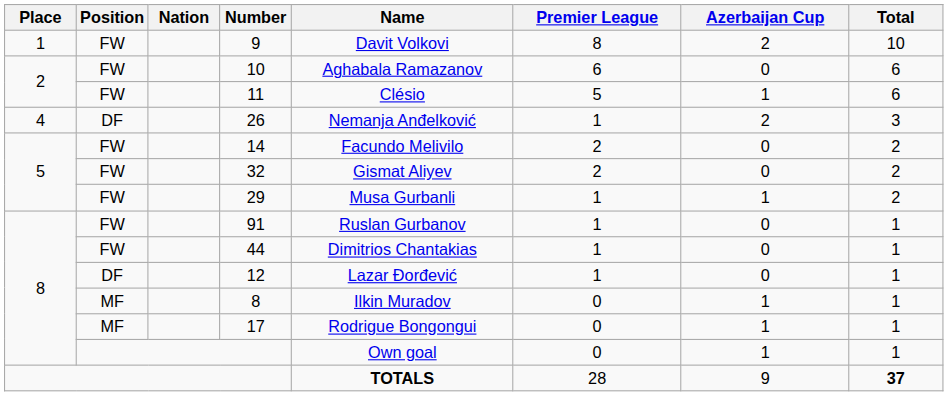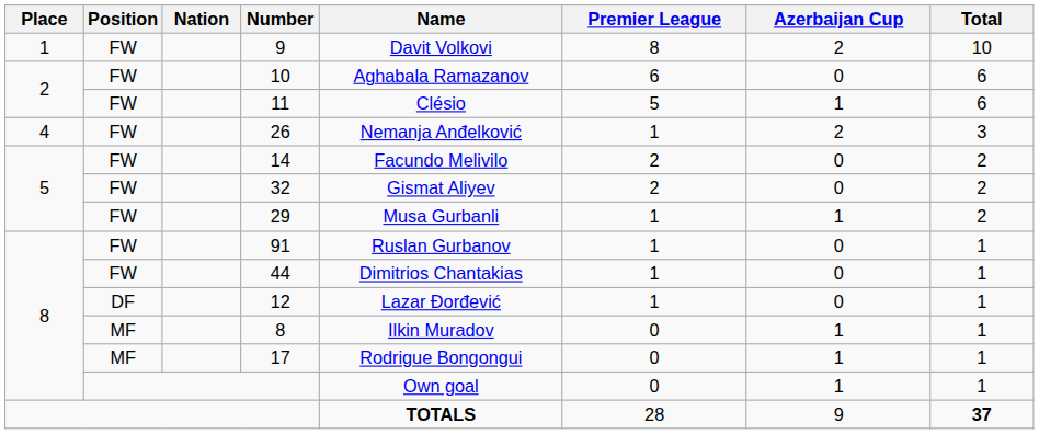 <table class="wikitable" style="font-size: 95%; text-align: center;">
 <tr>
 <th width=60>Place</th>
 <th width=60>Position</th>
 <th width=60>Nation</th>
 <th width=60>Number</th>
 <th width=200>Name</th>
 <th width=150><a href='#'>Premier League</a></th>
 <th width=150><a href='#'>Azerbaijan Cup</a></th>
 <th width=80>Total</th>
 </tr>
 <tr>
 <td>1</td>
 <td>FW</td>
 <td></td>
 <td>9</td>
 <td><a href='#'>Davit Volkovi</a></td>
 <td>8</td>
 <td>2</td>
 <td>10</td>
 </tr>
 <tr>
 <td rowspan="2">2</td>
 <td>FW</td>
 <td></td>
 <td>10</td>
 <td><a href='#'>Aghabala Ramazanov</a></td>
 <td>6</td>
 <td>0</td>
 <td>6</td>
 </tr>
 <tr>
 <td>FW</td>
 <td></td>
 <td>11</td>
 <td><a href='#'>Clésio</a></td>
 <td>5</td>
 <td>1</td>
 <td>6</td>
 </tr>
 <tr>
 <td>4</td>
-<td>DF</td>
+<td>FW</td>
 <td></td>
 <td>26</td>
 <td><a href='#'>Nemanja Anđelković</a></td>
 <td>1</td>
 <td>2</td>
 <td>3</td>
 </tr>
 <tr>
 <td rowspan="3">5</td>
 <td>FW</td>
 <td></td>
 <td>14</td>
 <td><a href='#'>Facundo Melivilo</a></td>
 <td>2</td>
 <td>0</td>
 <td>2</td>
 </tr>
 <tr>
 <td>FW</td>
 <td></td>
 <td>32</td>
 <td><a href='#'>Gismat Aliyev</a></td>
 <td>2</td>
 <td>0</td>
 <td>2</td>
 </tr>
 <tr>
 <td>FW</td>
 <td></td>
 <td>29</td>
 <td><a href='#'>Musa Gurbanli</a></td>
 <td>1</td>
 <td>1</td>
 <td>2</td>
 </tr>
 <tr>
 <td rowspan="6">8</td>
 <td>FW</td>
 <td></td>
 <td>91</td>
 <td><a href='#'>Ruslan Gurbanov</a></td>
 <td>1</td>
 <td>0</td>
 <td>1</td>
 </tr>
 <tr>
 <td>FW</td>
 <td></td>
 <td>44</td>
 <td><a href='#'>Dimitrios Chantakias</a></td>
 <td>1</td>
 <td>0</td>
 <td>1</td>
 </tr>
 <tr>
 <td>DF</td>
 <td></td>
 <td>12</td>
 <td><a href='#'>Lazar Đorđević</a></td>
 <td>1</td>
 <td>0</td>
 <td>1</td>
 </tr>
 <tr>
 <td>MF</td>
 <td></td>
 <td>8</td>
 <td><a href='#'>Ilkin Muradov</a></td>
 <td>0</td>
 <td>1</td>
 <td>1</td>
 </tr>
 <tr>
 <td>MF</td>
 <td></td>
 <td>17</td>
 <td><a href='#'>Rodrigue Bongongui</a></td>
 <td>0</td>
 <td>1</td>
 <td>1</td>
 </tr>
 <tr>
 <td colspan="3"></td>
 <td><a href='#'>Own goal</a></td>
 <td>0</td>
 <td>1</td>
 <td>1</td>
 </tr>
 <tr>
 <td colspan="4"></td>
 <td><strong>TOTALS</strong></td>
 <td>28</td>
 <td>9</td>
 <td><strong>37</strong></td>
 </tr>
 </table>
